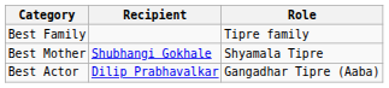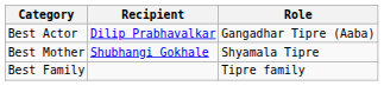 <table class="wikitable">
 <tr>
 <th>Category</th>
 <th>Recipient</th>
 <th>Role</th>
 </tr>
 <tr>
-<td>Best Family</td>
-<td></td>
-<td>Tipre family</td>
+<td>Best Actor</td>
+<td><a href='#'>Dilip Prabhavalkar</a></td>
+<td>Gangadhar Tipre (Aaba)</td>
 </tr>
 <tr>
 <td>Best Mother</td>
 <td><a href='#'>Shubhangi Gokhale</a></td>
 <td>Shyamala Tipre</td>
 </tr>
 <tr>
-<td>Best Actor</td>
-<td><a href='#'>Dilip Prabhavalkar</a></td>
-<td>Gangadhar Tipre (Aaba)</td>
+<td>Best Family</td>
+<td></td>
+<td>Tipre family</td>
 </tr>
 </table>
